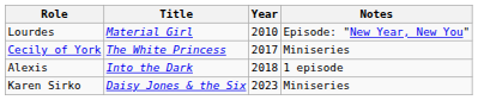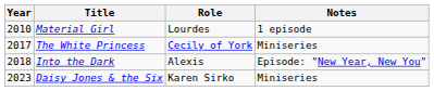 <table class="wikitable sortable">
 <tr>
+<th>Year</th>
+<th>Title</th>
 <th>Role</th>
-<th>Title</th>
-<th>Year</th>
 <th>Notes</th>
 </tr>
 <tr>
+<td>2010</td>
+<td><em><a href='#'>Material Girl</a></em></td>
 <td>Lourdes</td>
-<td><em><a href='#'>Material Girl</a></em></td>
-<td>2010</td>
+<td>1 episode</td>
+</tr>
+<tr>
+<td>2017</td>
+<td><em><a href='#'>The White Princess</a></em></td>
+<td><a href='#'>Cecily of York</a></td>
+<td>Miniseries</td>
+</tr>
+<tr>
+<td>2018</td>
+<td><em><a href='#'>Into the Dark</a></em></td>
+<td>Alexis</td>
 <td>Episode: "<a href='#'>New Year, New You</a>"</td>
 </tr>
 <tr>
-<td><a href='#'>Cecily of York</a></td>
-<td><em><a href='#'>The White Princess</a></em></td>
-<td>2017</td>
-<td>Miniseries</td>
-</tr>
-<tr>
-<td>Alexis</td>
-<td><em><a href='#'>Into the Dark</a></em></td>
-<td>2018</td>
-<td>1 episode</td>
-</tr>
-<tr>
+<td>2023</td>
+<td><em><a href='#'>Daisy Jones & the Six</a></em></td>
 <td>Karen Sirko</td>
-<td><em><a href='#'>Daisy Jones & the Six</a></em></td>
-<td>2023</td>
 <td>Miniseries</td>
 </tr>
 </table>
